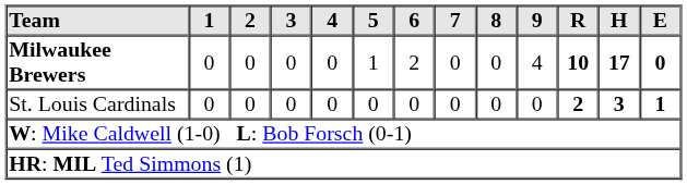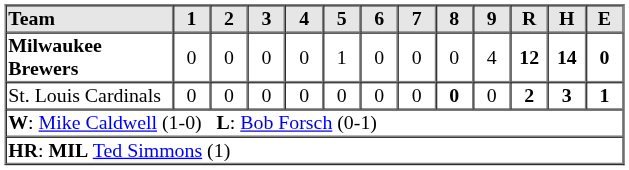 <table border=1 cellspacing=0 width=500 style="margin-left:3em;">
 <tr style="text-align:center; background-color:#e6e6e6;">
 <th align=left width=125>Team</th>
 <th width=25>1</th>
 <th width=25>2</th>
 <th width=25>3</th>
 <th width=25>4</th>
 <th width=25>5</th>
 <th width=25>6</th>
 <th width=25>7</th>
 <th width=25>8</th>
 <th width=25>9</th>
 <th width=25>R</th>
 <th width=25>H</th>
 <th width=25>E</th>
 </tr>
 <tr style="text-align:center;">
 <td align=left><strong>Milwaukee Brewers</strong></td>
 <td>0</td>
 <td>0</td>
 <td>0</td>
 <td>0</td>
 <td>1</td>
-<td>2</td>
+<td>0</td>
 <td>0</td>
 <td>0</td>
 <td>4</td>
-<td><strong>10</strong></td>
-<td><strong>17</strong></td>
+<td><strong>12</strong></td>
+<td><strong>14</strong></td>
 <td><strong>0</strong></td>
 </tr>
 <tr style="text-align:center;">
 <td align=left>St. Louis Cardinals</td>
 <td>0</td>
 <td>0</td>
 <td>0</td>
 <td>0</td>
 <td>0</td>
 <td>0</td>
 <td>0</td>
-<td>0</td>
+<td><strong>0</strong></td>
 <td>0</td>
 <td><strong>2</strong></td>
 <td><strong>3</strong></td>
 <td><strong>1</strong></td>
 </tr>
 <tr style="text-align:left;">
 <td colspan=13><strong>W</strong>: <a href='#'>Mike Caldwell</a> (1-0)   <strong>L</strong>: <a href='#'>Bob Forsch</a> (0-1)</td>
 </tr>
 <tr style="text-align:left;">
 <td colspan=13><strong>HR</strong>:  <strong>MIL</strong>  <a href='#'>Ted Simmons</a> (1)</td>
 </tr>
 </table>
